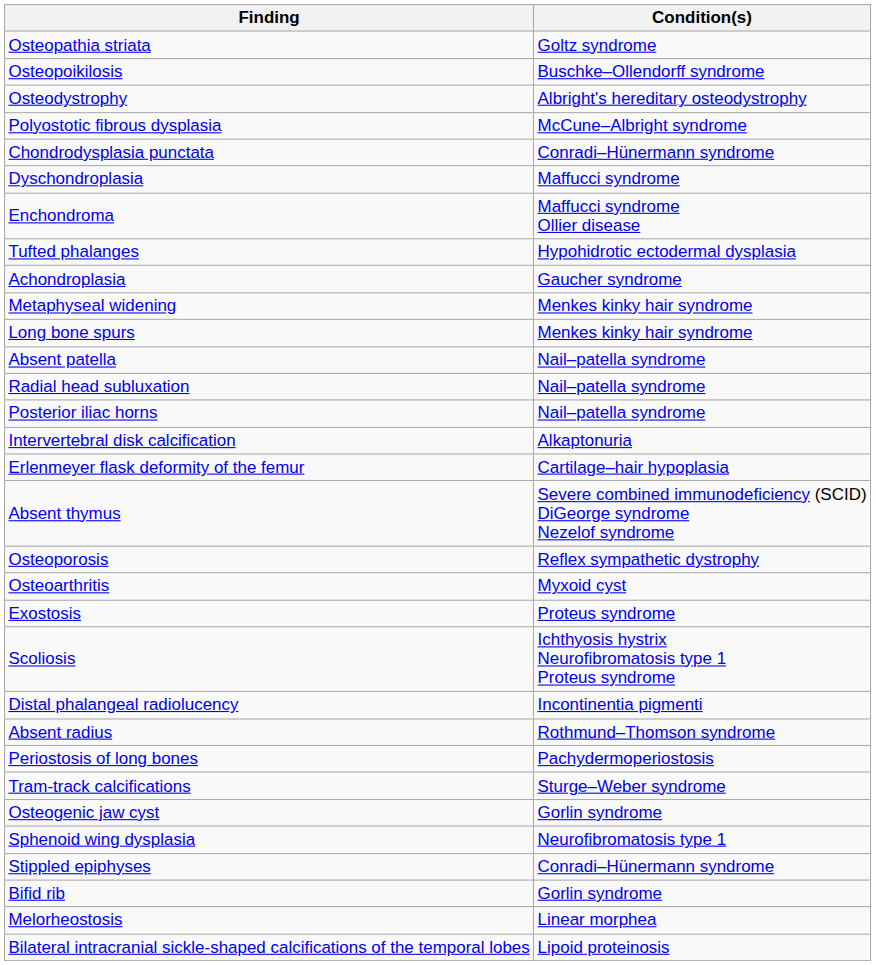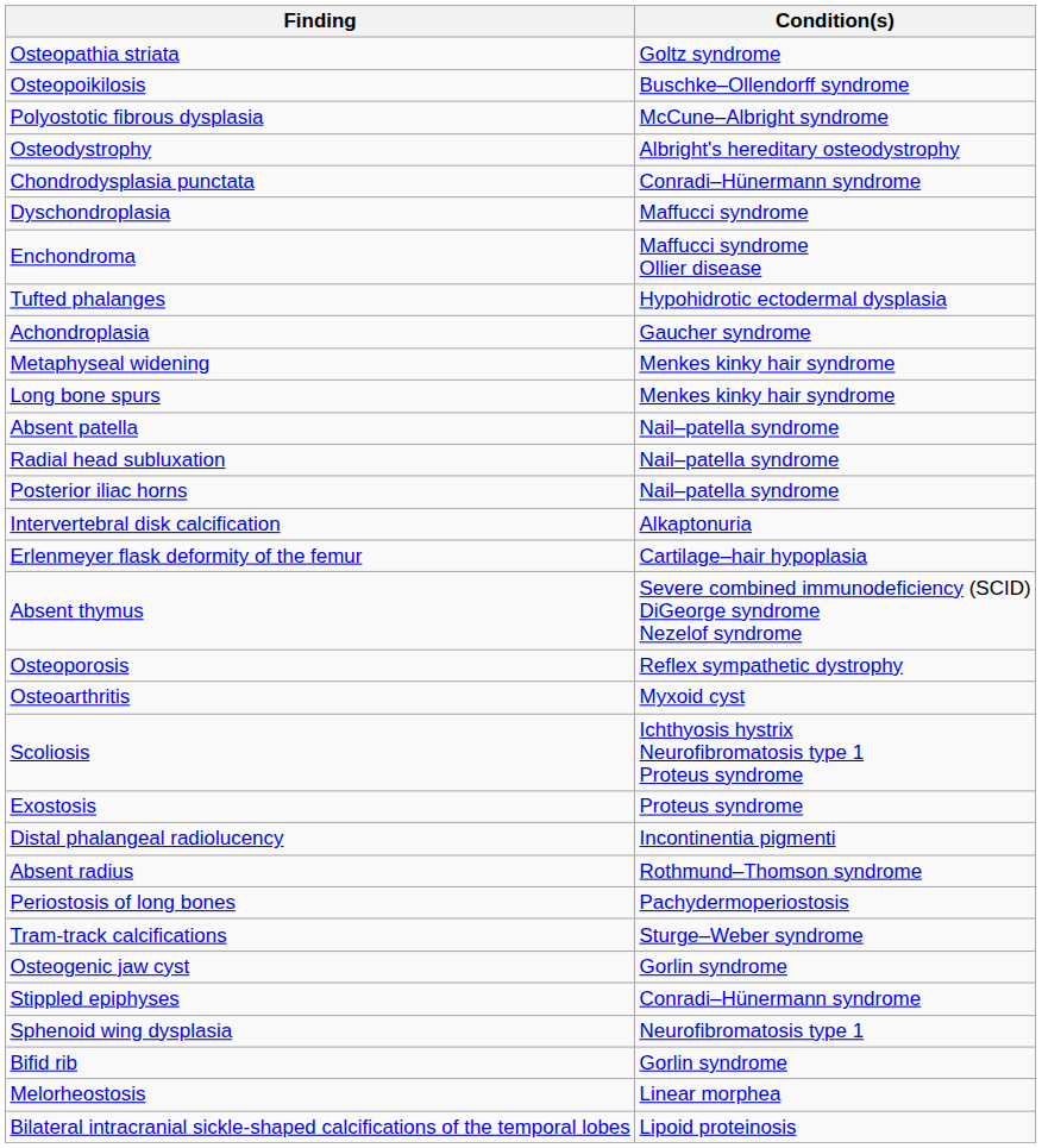 <table class="wikitable">
 <tr>
 <th>Finding</th>
 <th>Condition(s)</th>
 </tr>
 <tr>
 <td><a href='#'>Osteopathia striata</a></td>
 <td><a href='#'>Goltz syndrome</a></td>
 </tr>
 <tr>
 <td><a href='#'>Osteopoikilosis</a></td>
 <td><a href='#'>Buschke–Ollendorff syndrome</a></td>
 </tr>
 <tr>
+<td><a href='#'>Polyostotic fibrous dysplasia</a></td>
+<td><a href='#'>McCune–Albright syndrome</a></td>
+</tr>
+<tr>
 <td><a href='#'>Osteodystrophy</a></td>
 <td><a href='#'>Albright's hereditary osteodystrophy</a></td>
-</tr>
-<tr>
-<td><a href='#'>Polyostotic fibrous dysplasia</a></td>
-<td><a href='#'>McCune–Albright syndrome</a></td>
 </tr>
 <tr>
 <td><a href='#'>Chondrodysplasia punctata</a></td>
 <td><a href='#'>Conradi–Hünermann syndrome</a></td>
 </tr>
 <tr>
 <td><a href='#'>Dyschondroplasia</a></td>
 <td><a href='#'>Maffucci syndrome</a></td>
 </tr>
 <tr>
 <td><a href='#'>Enchondroma</a></td>
 <td><a href='#'>Maffucci syndrome</a><br><a href='#'>Ollier disease</a></td>
 </tr>
 <tr>
 <td><a href='#'>Tufted phalanges</a></td>
 <td><a href='#'>Hypohidrotic ectodermal dysplasia</a></td>
 </tr>
 <tr>
 <td><a href='#'>Achondroplasia</a></td>
 <td><a href='#'>Gaucher syndrome</a></td>
 </tr>
 <tr>
 <td><a href='#'>Metaphyseal widening</a></td>
 <td><a href='#'>Menkes kinky hair syndrome</a></td>
 </tr>
 <tr>
 <td><a href='#'>Long bone spurs</a></td>
 <td><a href='#'>Menkes kinky hair syndrome</a></td>
 </tr>
 <tr>
 <td><a href='#'>Absent patella</a></td>
 <td><a href='#'>Nail–patella syndrome</a></td>
 </tr>
 <tr>
 <td><a href='#'>Radial head subluxation</a></td>
 <td><a href='#'>Nail–patella syndrome</a></td>
 </tr>
 <tr>
 <td><a href='#'>Posterior iliac horns</a></td>
 <td><a href='#'>Nail–patella syndrome</a></td>
 </tr>
 <tr>
 <td><a href='#'>Intervertebral disk calcification</a></td>
 <td><a href='#'>Alkaptonuria</a></td>
 </tr>
 <tr>
 <td><a href='#'>Erlenmeyer flask deformity of the femur</a></td>
 <td><a href='#'>Cartilage–hair hypoplasia</a></td>
 </tr>
 <tr>
 <td><a href='#'>Absent thymus</a></td>
 <td><a href='#'>Severe combined immunodeficiency</a> (SCID)<br><a href='#'>DiGeorge syndrome</a><br><a href='#'>Nezelof syndrome</a></td>
 </tr>
 <tr>
 <td><a href='#'>Osteoporosis</a></td>
 <td><a href='#'>Reflex sympathetic dystrophy</a></td>
 </tr>
 <tr>
 <td><a href='#'>Osteoarthritis</a></td>
 <td><a href='#'>Myxoid cyst</a></td>
 </tr>
 <tr>
+<td><a href='#'>Scoliosis</a></td>
+<td><a href='#'>Ichthyosis hystrix</a><br><a href='#'>Neurofibromatosis type 1</a><br><a href='#'>Proteus syndrome</a></td>
+</tr>
+<tr>
 <td><a href='#'>Exostosis</a></td>
 <td><a href='#'>Proteus syndrome</a></td>
-</tr>
-<tr>
-<td><a href='#'>Scoliosis</a></td>
-<td><a href='#'>Ichthyosis hystrix</a><br><a href='#'>Neurofibromatosis type 1</a><br><a href='#'>Proteus syndrome</a></td>
 </tr>
 <tr>
 <td><a href='#'>Distal phalangeal radiolucency</a></td>
 <td><a href='#'>Incontinentia pigmenti</a></td>
 </tr>
 <tr>
 <td><a href='#'>Absent radius</a></td>
 <td><a href='#'>Rothmund–Thomson syndrome</a></td>
 </tr>
 <tr>
 <td><a href='#'>Periostosis of long bones</a></td>
 <td><a href='#'>Pachydermoperiostosis</a></td>
 </tr>
 <tr>
 <td><a href='#'>Tram-track calcifications</a></td>
 <td><a href='#'>Sturge–Weber syndrome</a></td>
 </tr>
 <tr>
 <td><a href='#'>Osteogenic jaw cyst</a></td>
 <td><a href='#'>Gorlin syndrome</a></td>
 </tr>
 <tr>
+<td><a href='#'>Stippled epiphyses</a></td>
+<td><a href='#'>Conradi–Hünermann syndrome</a></td>
+</tr>
+<tr>
 <td><a href='#'>Sphenoid wing dysplasia</a></td>
 <td><a href='#'>Neurofibromatosis type 1</a></td>
-</tr>
-<tr>
-<td><a href='#'>Stippled epiphyses</a></td>
-<td><a href='#'>Conradi–Hünermann syndrome</a></td>
 </tr>
 <tr>
 <td><a href='#'>Bifid rib</a></td>
 <td><a href='#'>Gorlin syndrome</a></td>
 </tr>
 <tr>
 <td><a href='#'>Melorheostosis</a></td>
 <td><a href='#'>Linear morphea</a></td>
 </tr>
 <tr>
 <td><a href='#'>Bilateral intracranial sickle-shaped calcifications of the temporal lobes</a></td>
 <td><a href='#'>Lipoid proteinosis</a></td>
 </tr>
 </table>
